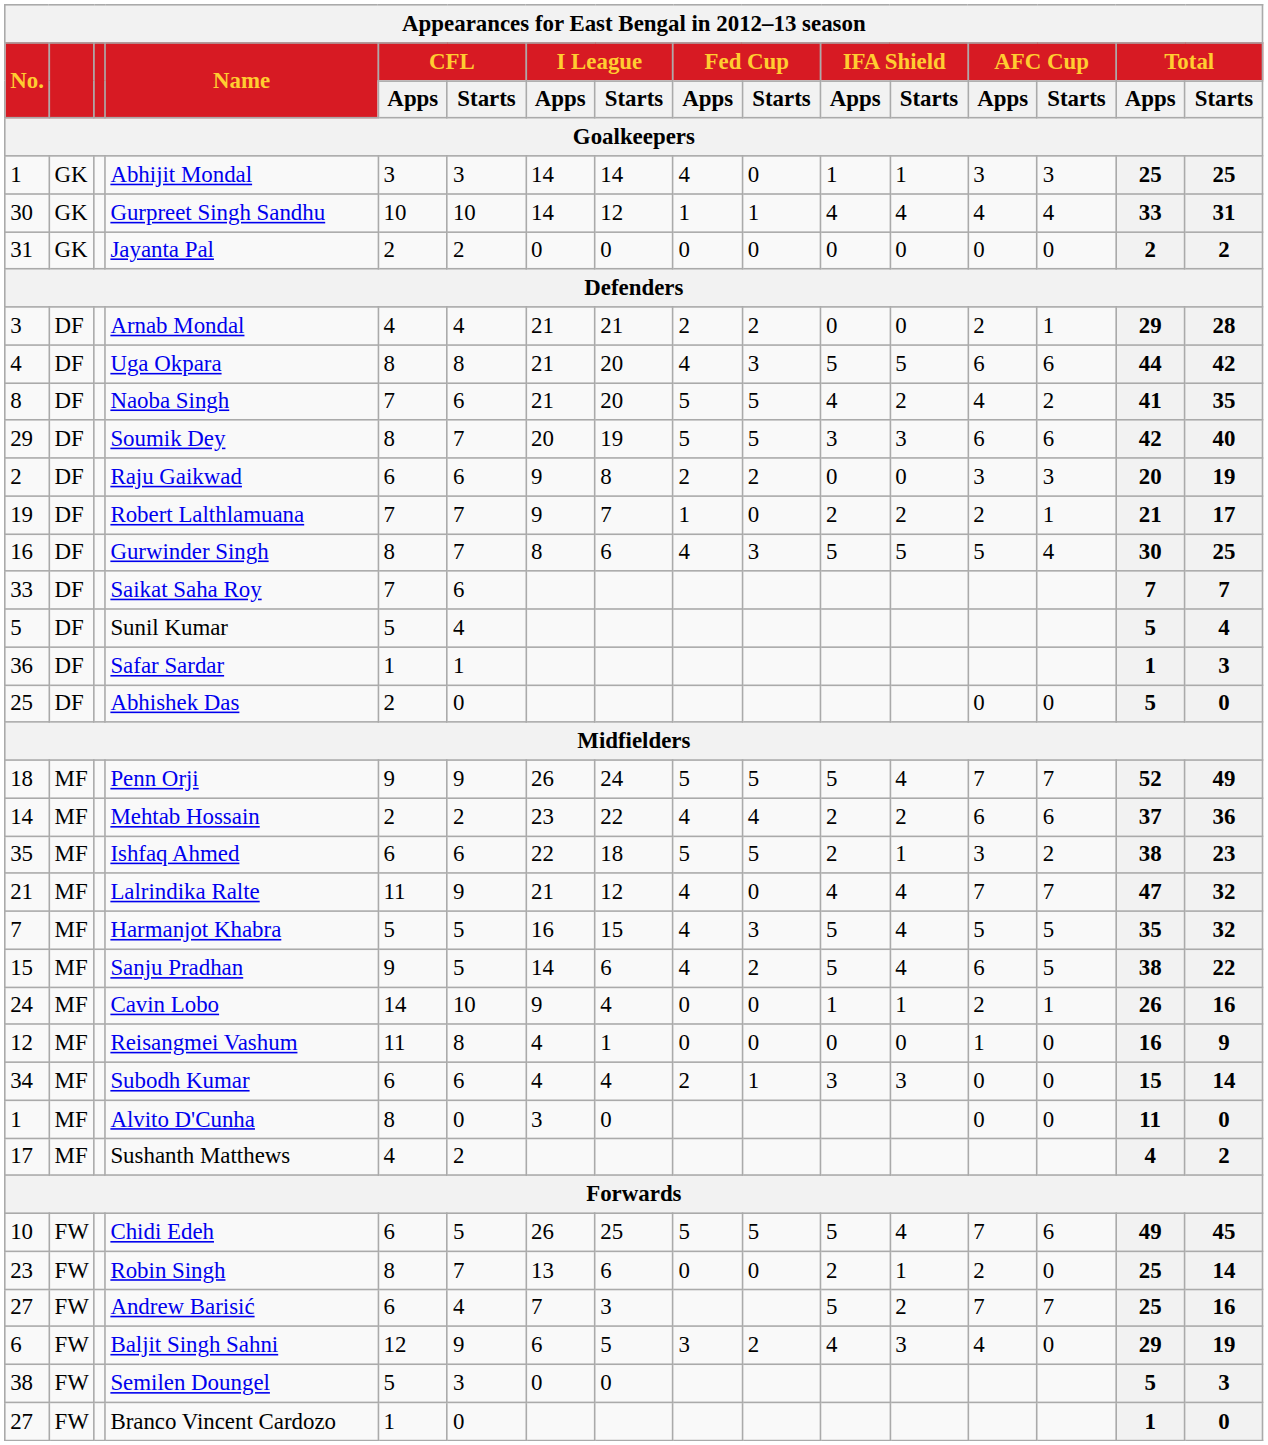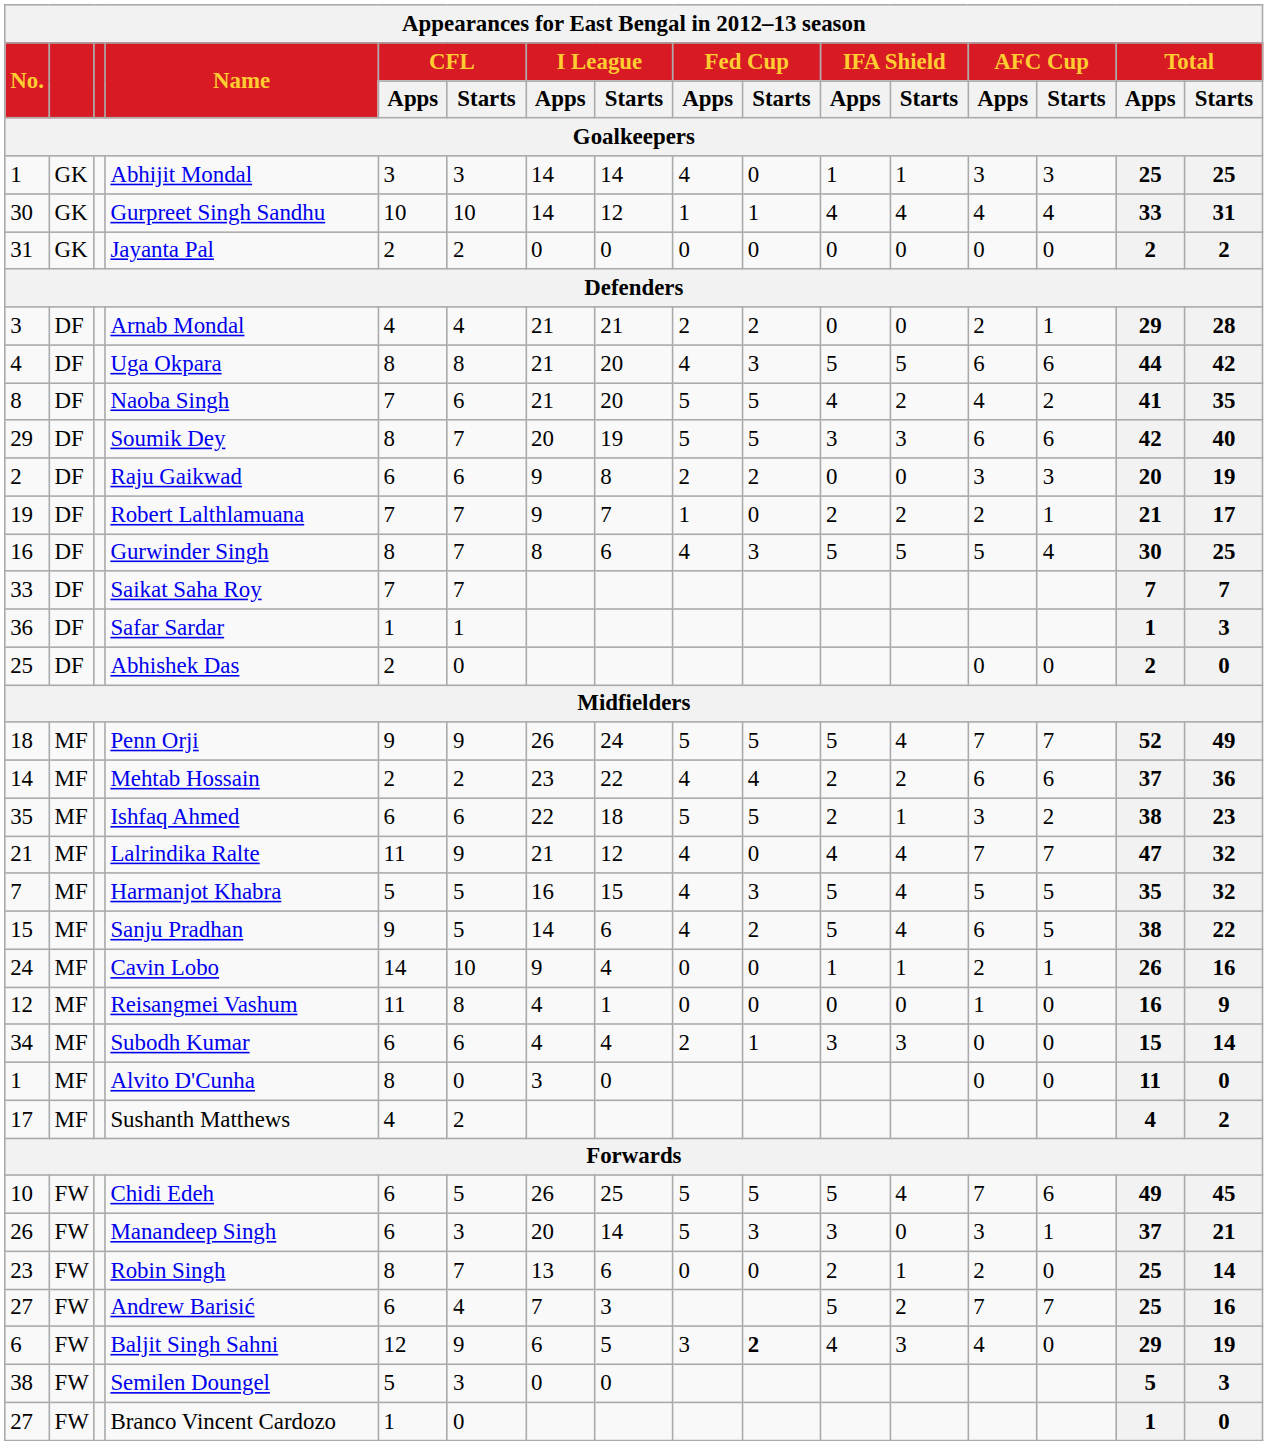 <table class="wikitable" style="text-align:left; font-size:90%">
 <tr>
 <th colspan="16">Appearances for East Bengal in 2012–13 season</th>
 </tr>
 <tr>
 <th rowspan="2" style="background:#d71a23; color:#ffcd31; text-align:center;">No.</th>
 <th rowspan="2" style="background:#d71a23; color:#ffcd31; text-align:center;"></th>
 <th rowspan="2" style="background:#d71a23; color:#ffcd31; text-align:center;"></th>
 <th rowspan="2" style="background:#d71a23; color:#ffcd31; text-align:center; width:165px;">Name</th>
 <th colspan="2" style="background:#d71a23; color:#ffcd31; text-align:center; width:86px;">CFL </th>
 <th colspan="2" style="background:#d71a23; color:#ffcd31; text-align:center; width:86px;">I League</th>
 <th colspan="2" style="background:#d71a23; color:#ffcd31; text-align:center; width:86px;">Fed Cup</th>
 <th colspan="2" style="background:#d71a23; color:#ffcd31; text-align:center; width:86px;">IFA Shield</th>
 <th colspan="2" style="background:#d71a23; color:#ffcd31; text-align:center; width:86px;">AFC Cup</th>
 <th colspan="2" style="background:#d71a23; color:#ffcd31; text-align:center; width:86px;">Total</th>
 </tr>
 <tr>
 <th>Apps</th>
 <th>Starts</th>
 <th>Apps</th>
 <th>Starts</th>
 <th>Apps</th>
 <th>Starts</th>
 <th>Apps</th>
 <th>Starts</th>
 <th>Apps</th>
 <th>Starts</th>
 <th>Apps</th>
 <th>Starts</th>
 </tr>
 <tr>
 <th colspan="16">Goalkeepers</th>
 </tr>
 <tr>
 <td>1</td>
 <td>GK</td>
 <td></td>
 <td><a href='#'>Abhijit Mondal</a></td>
 <td>3</td>
 <td>3</td>
 <td>14</td>
 <td>14</td>
 <td>4</td>
 <td>0</td>
 <td>1</td>
 <td>1</td>
 <td>3</td>
 <td>3</td>
 <th>25</th>
 <th>25</th>
 </tr>
 <tr>
 <td>30</td>
 <td>GK</td>
 <td></td>
 <td><a href='#'>Gurpreet Singh Sandhu</a></td>
 <td>10</td>
 <td>10</td>
 <td>14</td>
 <td>12</td>
 <td>1</td>
 <td>1</td>
 <td>4</td>
 <td>4</td>
 <td>4</td>
 <td>4</td>
 <th>33</th>
 <th>31</th>
 </tr>
 <tr>
 <td>31</td>
 <td>GK</td>
 <td></td>
 <td><a href='#'>Jayanta Pal</a></td>
 <td>2</td>
 <td>2</td>
 <td>0</td>
 <td>0</td>
 <td>0</td>
 <td>0</td>
 <td>0</td>
 <td>0</td>
 <td>0</td>
 <td>0</td>
 <th>2</th>
 <th>2</th>
 </tr>
 <tr>
 <th colspan="16">Defenders</th>
 </tr>
 <tr>
 <td>3</td>
 <td>DF</td>
 <td></td>
 <td><a href='#'>Arnab Mondal</a></td>
 <td>4</td>
 <td>4</td>
 <td>21</td>
 <td>21</td>
 <td>2</td>
 <td>2</td>
 <td>0</td>
 <td>0</td>
 <td>2</td>
 <td>1</td>
 <th>29</th>
 <th>28</th>
 </tr>
 <tr>
 <td>4</td>
 <td>DF</td>
 <td></td>
 <td><a href='#'>Uga Okpara</a></td>
 <td>8</td>
 <td>8</td>
 <td>21</td>
 <td>20</td>
 <td>4</td>
 <td>3</td>
 <td>5</td>
 <td>5</td>
 <td>6</td>
 <td>6</td>
 <th>44</th>
 <th>42</th>
 </tr>
 <tr>
 <td>8</td>
 <td>DF</td>
 <td></td>
 <td><a href='#'>Naoba Singh</a></td>
 <td>7</td>
 <td>6</td>
 <td>21</td>
 <td>20</td>
 <td>5</td>
 <td>5</td>
 <td>4</td>
 <td>2</td>
 <td>4</td>
 <td>2</td>
 <th>41</th>
 <th>35</th>
 </tr>
 <tr>
 <td>29</td>
 <td>DF</td>
 <td></td>
 <td><a href='#'>Soumik Dey</a></td>
 <td>8</td>
 <td>7</td>
 <td>20</td>
 <td>19</td>
 <td>5</td>
 <td>5</td>
 <td>3</td>
 <td>3</td>
 <td>6</td>
 <td>6</td>
 <th>42</th>
 <th>40</th>
 </tr>
 <tr>
 <td>2</td>
 <td>DF</td>
 <td></td>
 <td><a href='#'>Raju Gaikwad</a></td>
 <td>6</td>
 <td>6</td>
 <td>9</td>
 <td>8</td>
 <td>2</td>
 <td>2</td>
 <td>0</td>
 <td>0</td>
 <td>3</td>
 <td>3</td>
 <th>20</th>
 <th>19</th>
 </tr>
 <tr>
 <td>19</td>
 <td>DF</td>
 <td></td>
 <td><a href='#'>Robert Lalthlamuana</a></td>
 <td>7</td>
 <td>7</td>
 <td>9</td>
 <td>7</td>
 <td>1</td>
 <td>0</td>
 <td>2</td>
 <td>2</td>
 <td>2</td>
 <td>1</td>
 <th>21</th>
 <th>17</th>
 </tr>
 <tr>
 <td>16</td>
 <td>DF</td>
 <td></td>
 <td><a href='#'>Gurwinder Singh</a></td>
 <td>8</td>
 <td>7</td>
 <td>8</td>
 <td>6</td>
 <td>4</td>
 <td>3</td>
 <td>5</td>
 <td>5</td>
 <td>5</td>
 <td>4</td>
 <th>30</th>
 <th>25</th>
 </tr>
 <tr>
 <td>33</td>
 <td>DF</td>
 <td></td>
 <td><a href='#'>Saikat Saha Roy</a></td>
 <td>7</td>
-<td>6</td>
+<td>7</td>
 <td></td>
 <td></td>
 <td></td>
 <td></td>
 <td></td>
 <td></td>
 <td></td>
 <td></td>
 <th>7</th>
 <th>7</th>
-</tr>
-<tr>
-<td>5</td>
-<td>DF</td>
-<td></td>
-<td>Sunil Kumar</td>
-<td>5</td>
-<td>4</td>
-<td></td>
-<td></td>
-<td></td>
-<td></td>
-<td></td>
-<td></td>
-<td></td>
-<td></td>
-<th>5</th>
-<th>4</th>
 </tr>
 <tr>
 <td>36</td>
 <td>DF</td>
 <td></td>
 <td><a href='#'>Safar Sardar</a></td>
 <td>1</td>
 <td>1</td>
 <td></td>
 <td></td>
 <td></td>
 <td></td>
 <td></td>
 <td></td>
 <td></td>
 <td></td>
 <th>1</th>
 <th>3</th>
 </tr>
 <tr>
 <td>25</td>
 <td>DF</td>
 <td></td>
 <td><a href='#'>Abhishek Das</a></td>
 <td>2</td>
 <td>0</td>
 <td></td>
 <td></td>
 <td></td>
 <td></td>
 <td></td>
 <td></td>
 <td>0</td>
 <td>0</td>
-<th>5</th>
+<th>2</th>
 <th>0</th>
 </tr>
 <tr>
 <th colspan="16">Midfielders</th>
 </tr>
 <tr>
 <td>18</td>
 <td>MF</td>
 <td></td>
 <td><a href='#'>Penn Orji</a></td>
 <td>9</td>
 <td>9</td>
 <td>26</td>
 <td>24</td>
 <td>5</td>
 <td>5</td>
 <td>5</td>
 <td>4</td>
 <td>7</td>
 <td>7</td>
 <th>52</th>
 <th>49</th>
 </tr>
 <tr>
 <td>14</td>
 <td>MF</td>
 <td></td>
 <td><a href='#'>Mehtab Hossain</a></td>
 <td>2</td>
 <td>2</td>
 <td>23</td>
 <td>22</td>
 <td>4</td>
 <td>4</td>
 <td>2</td>
 <td>2</td>
 <td>6</td>
 <td>6</td>
 <th>37</th>
 <th>36</th>
 </tr>
 <tr>
 <td>35</td>
 <td>MF</td>
 <td></td>
 <td><a href='#'>Ishfaq Ahmed</a></td>
 <td>6</td>
 <td>6</td>
 <td>22</td>
 <td>18</td>
 <td>5</td>
 <td>5</td>
 <td>2</td>
 <td>1</td>
 <td>3</td>
 <td>2</td>
 <th>38</th>
 <th>23</th>
 </tr>
 <tr>
 <td>21</td>
 <td>MF</td>
 <td></td>
 <td><a href='#'>Lalrindika Ralte</a></td>
 <td>11</td>
 <td>9</td>
 <td>21</td>
 <td>12</td>
 <td>4</td>
 <td>0</td>
 <td>4</td>
 <td>4</td>
 <td>7</td>
 <td>7</td>
 <th>47</th>
 <th>32</th>
 </tr>
 <tr>
 <td>7</td>
 <td>MF</td>
 <td></td>
 <td><a href='#'>Harmanjot Khabra</a></td>
 <td>5</td>
 <td>5</td>
 <td>16</td>
 <td>15</td>
 <td>4</td>
 <td>3</td>
 <td>5</td>
 <td>4</td>
 <td>5</td>
 <td>5</td>
 <th>35</th>
 <th>32</th>
 </tr>
 <tr>
 <td>15</td>
 <td>MF</td>
 <td></td>
 <td><a href='#'>Sanju Pradhan</a></td>
 <td>9</td>
 <td>5</td>
 <td>14</td>
 <td>6</td>
 <td>4</td>
 <td>2</td>
 <td>5</td>
 <td>4</td>
 <td>6</td>
 <td>5</td>
 <th>38</th>
 <th>22</th>
 </tr>
 <tr>
 <td>24</td>
 <td>MF</td>
 <td></td>
 <td><a href='#'>Cavin Lobo</a></td>
 <td>14</td>
 <td>10</td>
 <td>9</td>
 <td>4</td>
 <td>0</td>
 <td>0</td>
 <td>1</td>
 <td>1</td>
 <td>2</td>
 <td>1</td>
 <th>26</th>
 <th>16</th>
 </tr>
 <tr>
 <td>12</td>
 <td>MF</td>
 <td></td>
 <td><a href='#'>Reisangmei Vashum</a></td>
 <td>11</td>
 <td>8</td>
 <td>4</td>
 <td>1</td>
 <td>0</td>
 <td>0</td>
 <td>0</td>
 <td>0</td>
 <td>1</td>
 <td>0</td>
 <th>16</th>
 <th>9</th>
 </tr>
 <tr>
 <td>34</td>
 <td>MF</td>
 <td></td>
 <td><a href='#'>Subodh Kumar</a></td>
 <td>6</td>
 <td>6</td>
 <td>4</td>
 <td>4</td>
 <td>2</td>
 <td>1</td>
 <td>3</td>
 <td>3</td>
 <td>0</td>
 <td>0</td>
 <th>15</th>
 <th>14</th>
 </tr>
 <tr>
 <td>1</td>
 <td>MF</td>
 <td></td>
 <td><a href='#'>Alvito D'Cunha</a></td>
 <td>8</td>
 <td>0</td>
 <td>3</td>
 <td>0</td>
 <td></td>
 <td></td>
 <td></td>
 <td></td>
 <td>0</td>
 <td>0</td>
 <th>11</th>
 <th>0</th>
 </tr>
 <tr>
 <td>17</td>
 <td>MF</td>
 <td></td>
 <td>Sushanth Matthews</td>
 <td>4</td>
 <td>2</td>
 <td></td>
 <td></td>
 <td></td>
 <td></td>
 <td></td>
 <td></td>
 <td></td>
 <td></td>
 <th>4</th>
 <th>2</th>
 </tr>
 <tr>
 <th colspan="16">Forwards</th>
 </tr>
 <tr>
 <td>10</td>
 <td>FW</td>
 <td></td>
 <td><a href='#'>Chidi Edeh</a></td>
 <td>6</td>
 <td>5</td>
 <td>26</td>
 <td>25</td>
 <td>5</td>
 <td>5</td>
 <td>5</td>
 <td>4</td>
 <td>7</td>
 <td>6</td>
 <th>49</th>
 <th>45</th>
 </tr>
 <tr>
+<td>26</td>
+<td>FW</td>
+<td></td>
+<td><a href='#'>Manandeep Singh</a></td>
+<td>6</td>
+<td>3</td>
+<td>20</td>
+<td>14</td>
+<td>5</td>
+<td>3</td>
+<td>3</td>
+<td>0</td>
+<td>3</td>
+<td>1</td>
+<th>37</th>
+<th>21</th>
+</tr>
+<tr>
 <td>23</td>
 <td>FW</td>
 <td></td>
 <td><a href='#'>Robin Singh</a></td>
 <td>8</td>
 <td>7</td>
 <td>13</td>
 <td>6</td>
 <td>0</td>
 <td>0</td>
 <td>2</td>
 <td>1</td>
 <td>2</td>
 <td>0</td>
 <th>25</th>
 <th>14</th>
 </tr>
 <tr>
 <td>27</td>
 <td>FW</td>
 <td></td>
 <td><a href='#'>Andrew Barisić</a></td>
 <td>6</td>
 <td>4</td>
 <td>7</td>
 <td>3</td>
 <td></td>
 <td></td>
 <td>5</td>
 <td>2</td>
 <td>7</td>
 <td>7</td>
 <th>25</th>
 <th>16</th>
 </tr>
 <tr>
 <td>6</td>
 <td>FW</td>
 <td></td>
 <td><a href='#'>Baljit Singh Sahni</a></td>
 <td>12</td>
 <td>9</td>
 <td>6</td>
 <td>5</td>
 <td>3</td>
-<td>2</td>
+<td><strong>2</strong></td>
 <td>4</td>
 <td>3</td>
 <td>4</td>
 <td>0</td>
 <th>29</th>
 <th>19</th>
 </tr>
 <tr>
 <td>38</td>
 <td>FW</td>
 <td></td>
 <td><a href='#'>Semilen Doungel</a></td>
 <td>5</td>
 <td>3</td>
 <td>0</td>
 <td>0</td>
 <td></td>
 <td></td>
 <td></td>
 <td></td>
 <td></td>
 <td></td>
 <th>5</th>
 <th>3</th>
 </tr>
 <tr>
 <td>27</td>
 <td>FW</td>
 <td></td>
 <td>Branco Vincent Cardozo</td>
 <td>1</td>
 <td>0</td>
 <td></td>
 <td></td>
 <td></td>
 <td></td>
 <td></td>
 <td></td>
 <td></td>
 <td></td>
 <th>1</th>
 <th>0</th>
 </tr>
 </table>
